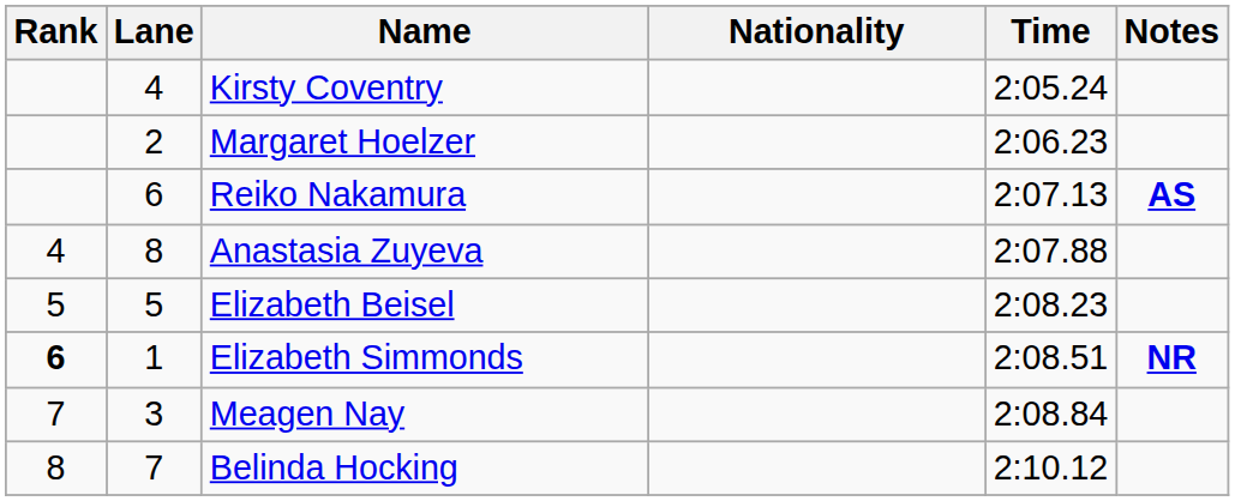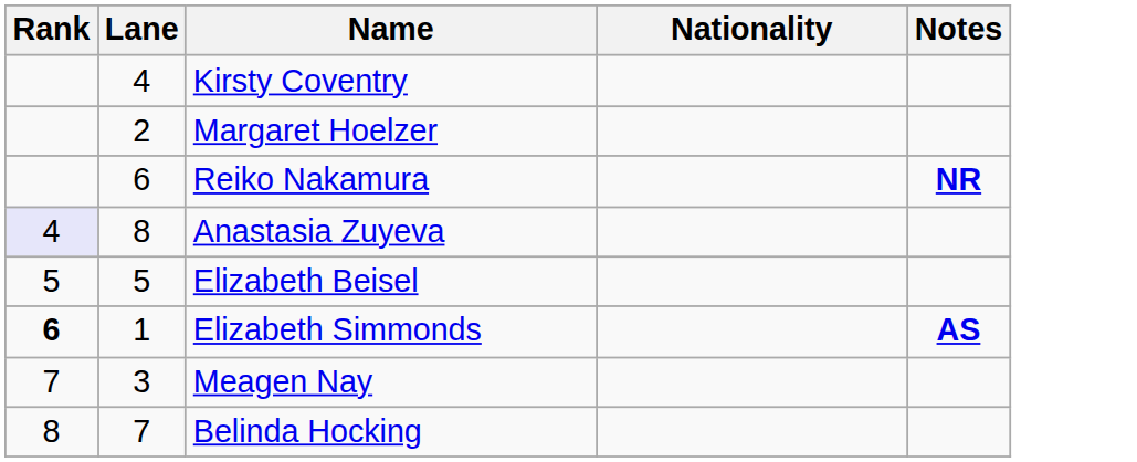 <table class="wikitable sortable" style="text-align:center">
 <tr>
 <th>Rank</th>
 <th>Lane</th>
 <th width=200>Name</th>
 <th width=150>Nationality</th>
-<th>Time</th>
 <th>Notes</th>
 </tr>
 <tr>
 <td></td>
 <td>4</td>
 <td align="left"><a href='#'>Kirsty Coventry</a></td>
 <td align="left"></td>
-<td>2:05.24</td>
 <td></td>
 </tr>
 <tr>
 <td></td>
 <td>2</td>
 <td align="left"><a href='#'>Margaret Hoelzer</a></td>
 <td align="left"></td>
-<td>2:06.23</td>
 <td></td>
 </tr>
 <tr>
 <td></td>
 <td>6</td>
 <td align="left"><a href='#'>Reiko Nakamura</a></td>
 <td align="left"></td>
-<td>2:07.13</td>
-<td><strong><a href='#'>AS</a></strong></td>
+<td><strong><a href='#'>NR</a></strong></td>
 </tr>
 <tr>
-<td>4</td>
+<td style="background: lavender;">4</td>
 <td>8</td>
 <td align="left"><a href='#'>Anastasia Zuyeva</a></td>
 <td align="left"></td>
-<td>2:07.88</td>
 <td></td>
 </tr>
 <tr>
 <td>5</td>
 <td>5</td>
 <td align="left"><a href='#'>Elizabeth Beisel</a></td>
 <td align="left"></td>
-<td>2:08.23</td>
 <td></td>
 </tr>
 <tr>
 <td><strong>6</strong></td>
 <td>1</td>
 <td align="left"><a href='#'>Elizabeth Simmonds</a></td>
 <td align="left"></td>
-<td>2:08.51</td>
-<td><strong><a href='#'>NR</a></strong></td>
+<td><strong><a href='#'>AS</a></strong></td>
 </tr>
 <tr>
 <td>7</td>
 <td>3</td>
 <td align="left"><a href='#'>Meagen Nay</a></td>
 <td align="left"></td>
-<td>2:08.84</td>
 <td></td>
 </tr>
 <tr>
 <td>8</td>
 <td>7</td>
 <td align="left"><a href='#'>Belinda Hocking</a></td>
 <td align="left"></td>
-<td>2:10.12</td>
 <td></td>
 </tr>
 </table>
